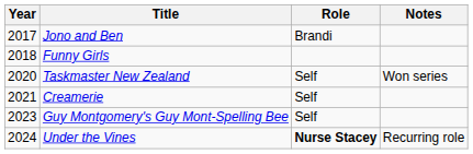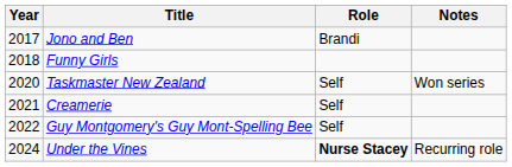 <table class="wikitable">
 <tr>
 <th>Year</th>
 <th>Title</th>
 <th>Role</th>
 <th>Notes</th>
 </tr>
 <tr>
 <td>2017</td>
 <td><em><a href='#'>Jono and Ben</a></em></td>
 <td>Brandi</td>
 <td></td>
 </tr>
 <tr>
 <td>2018</td>
 <td><em><a href='#'>Funny Girls</a></em></td>
 <td></td>
 <td></td>
 </tr>
 <tr>
 <td>2020</td>
 <td><em><a href='#'>Taskmaster New Zealand</a></em></td>
 <td>Self</td>
 <td>Won series</td>
 </tr>
 <tr>
 <td>2021</td>
 <td><em><a href='#'>Creamerie</a></em></td>
 <td>Self</td>
 <td></td>
 </tr>
 <tr>
-<td>2023</td>
+<td>2022</td>
 <td><em><a href='#'>Guy Montgomery's Guy Mont-Spelling Bee</a></em></td>
 <td>Self</td>
 <td></td>
 </tr>
 <tr>
 <td>2024</td>
 <td><em><a href='#'>Under the Vines</a></em></td>
 <td><strong>Nurse Stacey</strong></td>
 <td>Recurring role</td>
 </tr>
 </table>
